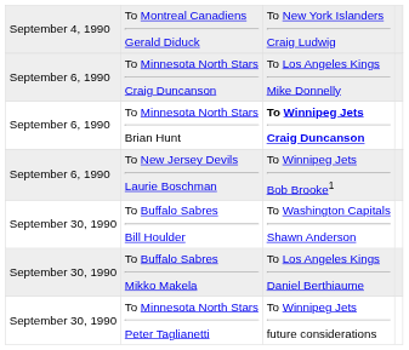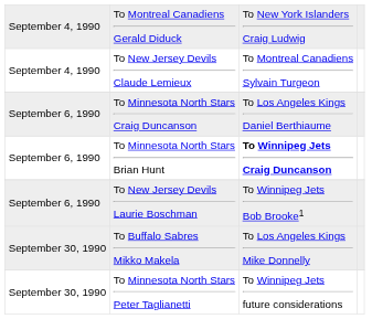 <table border=1 style="border-collapse:collapse" bordercolor="#DFDFDF"  cellpadding="5">
 <tr bgcolor="#eeeeee">
 <td>September 4, 1990</td>
 <td valign="top">To <a href='#'>Montreal Canadiens</a><hr><a href='#'>Gerald Diduck</a></td>
 <td valign="top">To <a href='#'>New York Islanders</a><hr><a href='#'>Craig Ludwig</a></td>
 <td></td>
 </tr>
 <tr>
+<td>September 4, 1990</td>
+<td valign="top">To <a href='#'>New Jersey Devils</a><hr><a href='#'>Claude Lemieux</a></td>
+<td valign="top">To <a href='#'>Montreal Canadiens</a><hr><a href='#'>Sylvain Turgeon</a></td>
+<td></td>
+</tr>
+<tr>
 </tr>
 <tr bgcolor="#eeeeee">
 <td>September 6, 1990</td>
 <td valign="top">To <a href='#'>Minnesota North Stars</a><hr><a href='#'>Craig Duncanson</a></td>
-<td valign="top">To <a href='#'>Los Angeles Kings</a><hr><a href='#'>Mike Donnelly</a></td>
+<td valign="top">To <a href='#'>Los Angeles Kings</a><hr><a href='#'>Daniel Berthiaume</a></td>
 <td></td>
 </tr>
 <tr>
 <td>September 6, 1990</td>
 <td valign="top">To <a href='#'>Minnesota North Stars</a><hr>Brian Hunt</td>
 <td valign="top"><strong>To <a href='#'>Winnipeg Jets</a><hr><a href='#'>Craig Duncanson</a></strong></td>
 <td></td>
 </tr>
 <tr>
 </tr>
 <tr bgcolor="#eeeeee">
 <td>September 6, 1990</td>
 <td valign="top">To <a href='#'>New Jersey Devils</a><hr><a href='#'>Laurie Boschman</a></td>
 <td valign="top">To <a href='#'>Winnipeg Jets</a><hr><a href='#'>Bob Brooke</a><sup>1</sup></td>
 <td></td>
 </tr>
-<tr>
-<td>September 30, 1990</td>
-<td valign="top">To <a href='#'>Buffalo Sabres</a><hr><a href='#'>Bill Houlder</a></td>
-<td valign="top">To <a href='#'>Washington Capitals</a><hr><a href='#'>Shawn Anderson</a></td>
-<td></td>
-</tr>
 <tr bgcolor="#eeeeee">
 <td>September 30, 1990</td>
 <td valign="top">To <a href='#'>Buffalo Sabres</a><hr><a href='#'>Mikko Makela</a></td>
-<td valign="top">To <a href='#'>Los Angeles Kings</a><hr><a href='#'>Daniel Berthiaume</a></td>
+<td valign="top">To <a href='#'>Los Angeles Kings</a><hr><a href='#'>Mike Donnelly</a></td>
 <td></td>
 </tr>
 <tr>
 <td>September 30, 1990</td>
 <td valign="top">To <a href='#'>Minnesota North Stars</a><hr><a href='#'>Peter Taglianetti</a></td>
 <td valign="top">To <a href='#'>Winnipeg Jets</a><hr>future considerations</td>
 <td></td>
 </tr>
 </table>
